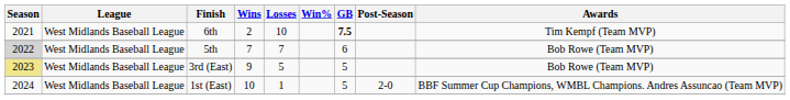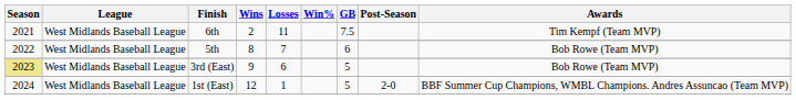 <table class="wikitable plainrowheaders" style="text-align:center; font-size:95%">
 <tr>
 <th scope="col">Season</th>
 <th scope="col">League</th>
 <th scope="col">Finish</th>
 <th scope="col"><a href='#'>Wins</a></th>
 <th scope="col"><a href='#'>Losses</a></th>
 <th scope="col"><a href='#'>Win%</a></th>
 <th scope="col"><a href='#'>GB</a></th>
 <th scope="col">Post-Season</th>
 <th scope="col">Awards</th>
 </tr>
 <tr>
 <td>2021</td>
 <td>West Midlands Baseball League</td>
 <td>6th</td>
 <td>2</td>
-<td>10</td>
+<td>11</td>
 <td></td>
-<td><strong>7.5</strong></td>
+<td>7.5</td>
 <td></td>
 <td>Tim Kempf (Team MVP)</td>
 </tr>
 <tr>
 </tr>
 <tr>
-<td style="background: lightgrey;">2022</td>
+<td>2022</td>
 <td>West Midlands Baseball League</td>
 <td>5th</td>
-<td>7</td>
+<td>8</td>
 <td>7</td>
 <td></td>
 <td>6</td>
 <td></td>
 <td>Bob Rowe (Team MVP)</td>
 </tr>
 <tr>
 </tr>
 <tr>
 <td style="background: khaki;">2023</td>
 <td>West Midlands Baseball League</td>
 <td>3rd (East)</td>
 <td>9</td>
-<td>5</td>
+<td>6</td>
 <td></td>
 <td>5</td>
 <td></td>
 <td>Bob Rowe (Team MVP)</td>
 </tr>
 <tr>
 </tr>
 <tr>
 <td>2024</td>
 <td>West Midlands Baseball League</td>
 <td>1st (East)</td>
-<td>10</td>
+<td>12</td>
 <td>1</td>
 <td></td>
 <td>5</td>
 <td>2-0</td>
 <td>BBF Summer Cup Champions, WMBL Champions. Andres Assuncao (Team MVP)</td>
 </tr>
 <tr>
 </tr>
 <tr>
 </tr>
 </table>
